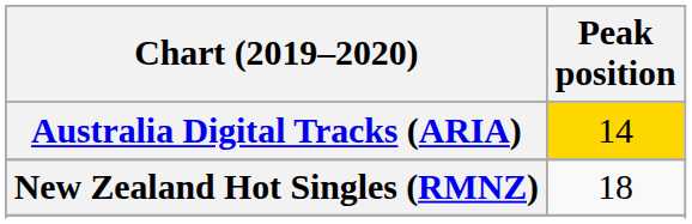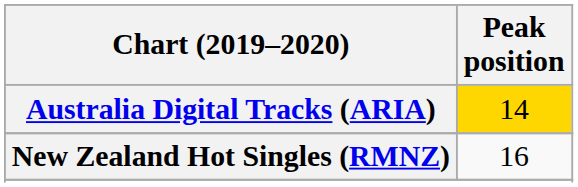 <table class="wikitable sortable plainrowheaders" style="text-align:center">
 <tr>
 <th scope="col">Chart (2019–2020)</th>
 <th scope="col">Peak<br>position</th>
 </tr>
 <tr>
 <th scope="row"><a href='#'>Australia Digital Tracks</a> (<a href='#'>ARIA</a>)</th>
 <td style="background: gold;">14</td>
 </tr>
 <tr>
 </tr>
 <tr>
 </tr>
 <tr>
 </tr>
 <tr>
 </tr>
 <tr>
 </tr>
 <tr>
 </tr>
 <tr>
 <th scope="row">New Zealand Hot Singles (<a href='#'>RMNZ</a>)</th>
-<td>18</td>
+<td>16</td>
 </tr>
 <tr>
 </tr>
 <tr>
 </tr>
 <tr>
 </tr>
 </table>
